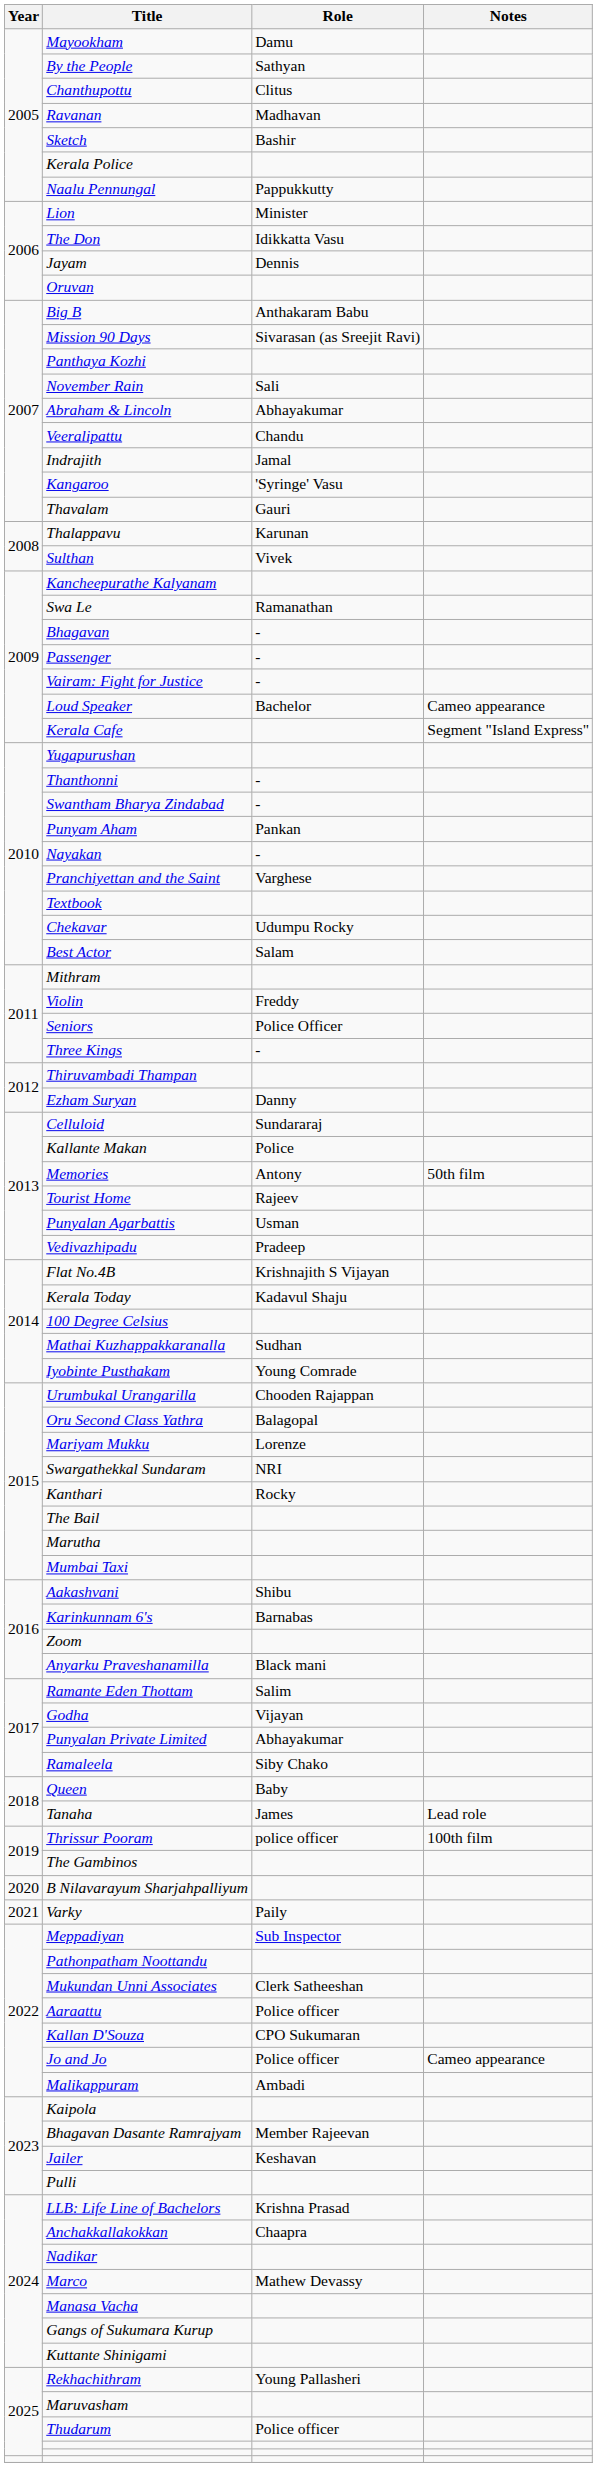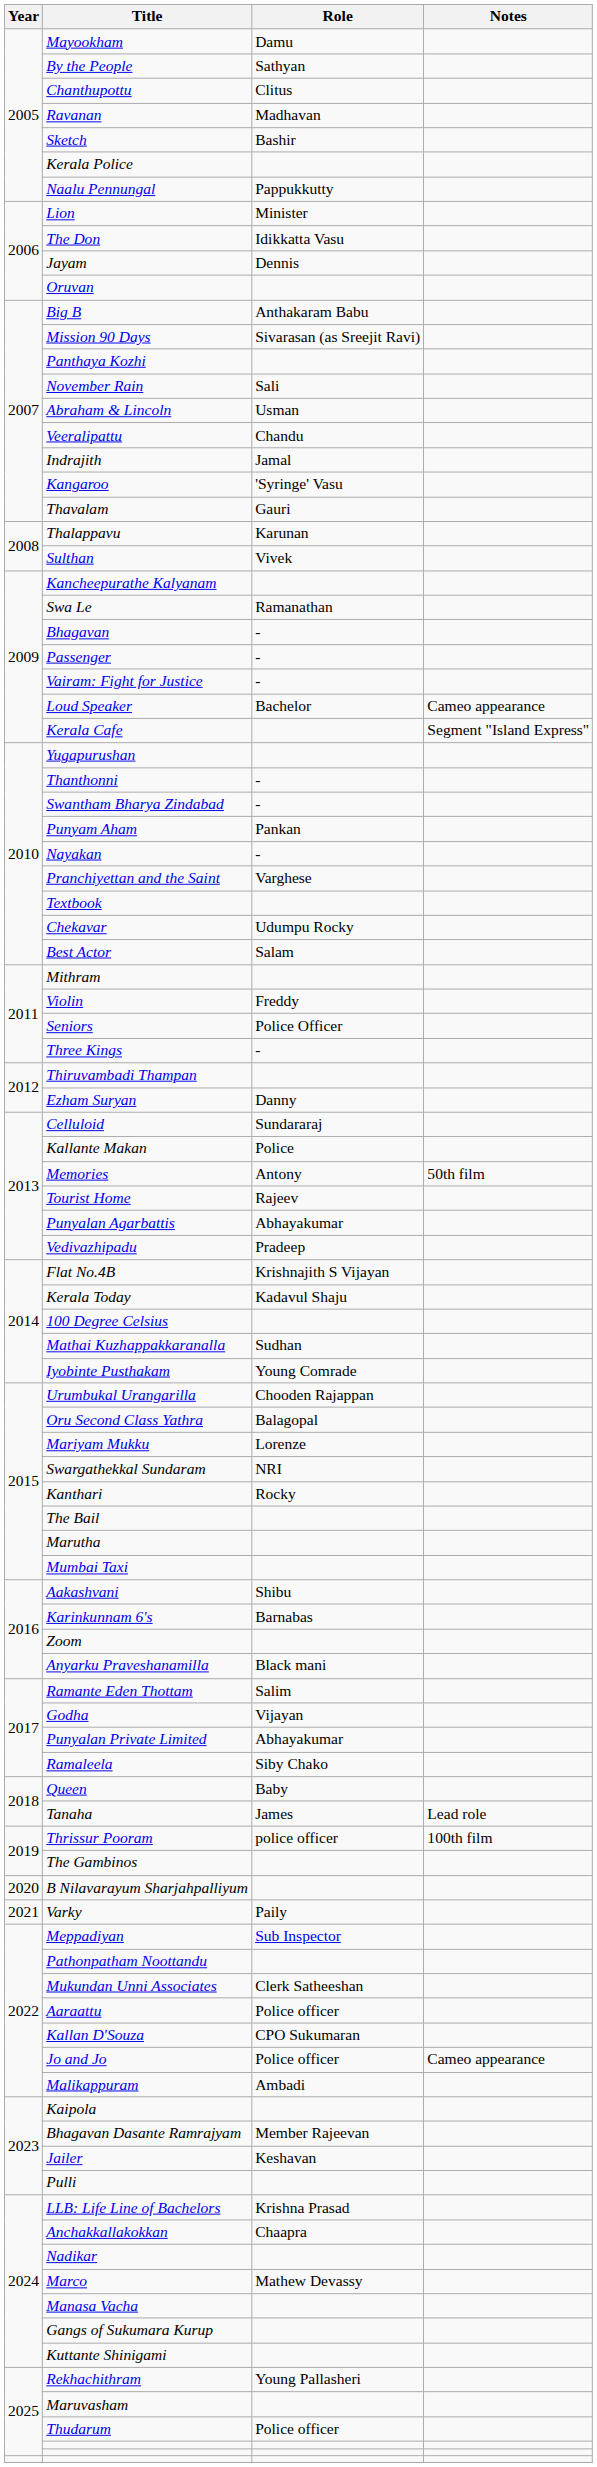 <table class="wikitable sortable">
 <tr>
 <th>Year</th>
 <th>Title</th>
 <th>Role</th>
 <th class="unsortable">Notes</th>
 </tr>
 <tr>
 <td rowspan=7>2005</td>
 <td><em><a href='#'>Mayookham</a></em></td>
 <td>Damu</td>
 <td></td>
 </tr>
 <tr>
 <td><em><a href='#'>By the People</a></em></td>
 <td>Sathyan</td>
 <td></td>
 </tr>
 <tr>
 <td><em><a href='#'>Chanthupottu</a></em></td>
 <td>Clitus</td>
 <td></td>
 </tr>
 <tr>
 <td><em><a href='#'>Ravanan</a></em></td>
 <td>Madhavan</td>
 <td></td>
 </tr>
 <tr>
 <td><em><a href='#'>Sketch</a></em></td>
 <td>Bashir</td>
 <td></td>
 </tr>
 <tr>
 <td><em>Kerala Police</em></td>
 <td></td>
 <td></td>
 </tr>
 <tr>
 <td><em><a href='#'>Naalu Pennungal</a></em></td>
 <td>Pappukkutty</td>
 <td></td>
 </tr>
 <tr>
 <td rowspan="4">2006</td>
 <td><em><a href='#'>Lion</a></em></td>
 <td>Minister</td>
 <td></td>
 </tr>
 <tr>
 <td><em><a href='#'>The Don</a></em></td>
 <td>Idikkatta Vasu</td>
 <td></td>
 </tr>
 <tr>
 <td><em>Jayam</em></td>
 <td>Dennis</td>
 <td></td>
 </tr>
 <tr>
 <td><em><a href='#'>Oruvan</a></em></td>
 <td></td>
 <td></td>
 </tr>
 <tr>
 <td rowspan="9">2007</td>
 <td><a href='#'><em>Big B</em></a></td>
 <td>Anthakaram Babu</td>
 <td></td>
 </tr>
 <tr>
 <td><em> <a href='#'>Mission 90 Days</a></em></td>
 <td>Sivarasan (as Sreejit Ravi)</td>
 <td></td>
 </tr>
 <tr>
 <td><em><a href='#'>Panthaya Kozhi</a></em></td>
 <td></td>
 <td></td>
 </tr>
 <tr>
 <td><em><a href='#'>November Rain</a></em></td>
 <td>Sali</td>
 <td></td>
 </tr>
 <tr>
 <td><em><a href='#'>Abraham & Lincoln</a></em></td>
-<td>Abhayakumar</td>
+<td>Usman</td>
 <td></td>
 </tr>
 <tr>
 <td><a href='#'><em>Veeralipattu</em></a></td>
 <td>Chandu</td>
 <td></td>
 </tr>
 <tr>
 <td><em>Indrajith</em></td>
 <td>Jamal</td>
 <td></td>
 </tr>
 <tr>
 <td><a href='#'><em>Kangaroo</em></a></td>
 <td>'Syringe' Vasu</td>
 <td></td>
 </tr>
 <tr>
 <td><em>Thavalam</em></td>
 <td>Gauri</td>
 <td></td>
 </tr>
 <tr>
 <td rowspan="2">2008</td>
 <td><em>Thalappavu</em></td>
 <td>Karunan</td>
 <td></td>
 </tr>
 <tr>
 <td><a href='#'><em>Sulthan</em></a></td>
 <td>Vivek</td>
 <td></td>
 </tr>
 <tr>
 <td rowspan="7">2009</td>
 <td><em><a href='#'>Kancheepurathe Kalyanam</a></em></td>
 <td></td>
 <td></td>
 </tr>
 <tr>
 <td><em>Swa Le</em></td>
 <td>Ramanathan</td>
 <td></td>
 </tr>
 <tr>
 <td><em><a href='#'>Bhagavan</a></em></td>
 <td>-</td>
 <td></td>
 </tr>
 <tr>
 <td><em><a href='#'>Passenger</a></em></td>
 <td>-</td>
 <td></td>
 </tr>
 <tr>
 <td><em><a href='#'>Vairam: Fight for Justice</a></em></td>
 <td>-</td>
 <td></td>
 </tr>
 <tr>
 <td><em><a href='#'>Loud Speaker</a></em></td>
 <td>Bachelor</td>
 <td>Cameo appearance</td>
 </tr>
 <tr>
 <td><em><a href='#'>Kerala Cafe</a></em></td>
 <td></td>
 <td>Segment "Island Express"</td>
 </tr>
 <tr>
 <td rowspan="9">2010</td>
 <td><em><a href='#'>Yugapurushan</a></em></td>
 <td></td>
 <td></td>
 </tr>
 <tr>
 <td><em><a href='#'>Thanthonni</a></em></td>
 <td>-</td>
 <td></td>
 </tr>
 <tr>
 <td><em><a href='#'>Swantham Bharya Zindabad</a></em></td>
 <td>-</td>
 <td></td>
 </tr>
 <tr>
 <td><em><a href='#'>Punyam Aham</a></em></td>
 <td>Pankan</td>
 <td></td>
 </tr>
 <tr>
 <td><a href='#'><em>Nayakan</em></a></td>
 <td>-</td>
 <td></td>
 </tr>
 <tr>
 <td><a href='#'><em>Pranchiyettan and the Saint</em></a></td>
 <td>Varghese</td>
 <td></td>
 </tr>
 <tr>
 <td><em><a href='#'>Textbook</a></em></td>
 <td></td>
 <td></td>
 </tr>
 <tr>
 <td><a href='#'><em>Chekavar</em></a></td>
 <td>Udumpu Rocky</td>
 <td></td>
 </tr>
 <tr>
 <td><a href='#'><em>Best Actor</em></a></td>
 <td>Salam</td>
 <td></td>
 </tr>
 <tr>
 <td rowspan="4">2011</td>
 <td><em>Mithram</em></td>
 <td></td>
 <td></td>
 </tr>
 <tr>
 <td><em><a href='#'>Violin</a></em></td>
 <td>Freddy</td>
 <td></td>
 </tr>
 <tr>
 <td><em><a href='#'>Seniors</a></em></td>
 <td>Police Officer</td>
 <td></td>
 </tr>
 <tr>
 <td><a href='#'><em>Three Kings</em></a></td>
 <td>-</td>
 <td></td>
 </tr>
 <tr>
 <td rowspan="2">2012</td>
 <td><em><a href='#'>Thiruvambadi Thampan</a></em></td>
 <td></td>
 <td></td>
 </tr>
 <tr>
 <td><em><a href='#'>Ezham Suryan</a></em></td>
 <td>Danny</td>
 <td></td>
 </tr>
 <tr>
 <td rowspan="6">2013</td>
 <td><a href='#'><em>Celluloid</em></a></td>
 <td>Sundararaj</td>
 <td></td>
 </tr>
 <tr>
 <td><em>Kallante Makan</em></td>
 <td>Police</td>
 <td></td>
 </tr>
 <tr>
 <td><em><a href='#'>Memories</a></em></td>
 <td>Antony</td>
 <td>50th film</td>
 </tr>
 <tr>
 <td><em><a href='#'>Tourist Home</a></em></td>
 <td>Rajeev</td>
 <td></td>
 </tr>
 <tr>
 <td><em><a href='#'>Punyalan Agarbattis</a></em></td>
-<td>Usman</td>
+<td>Abhayakumar</td>
 <td></td>
 </tr>
 <tr>
 <td><em><a href='#'>Vedivazhipadu</a></em></td>
 <td>Pradeep</td>
 <td></td>
 </tr>
 <tr>
 <td rowspan="5">2014</td>
 <td><em>Flat No.4B</em></td>
 <td>Krishnajith S Vijayan</td>
 <td></td>
 </tr>
 <tr>
 <td><em>Kerala Today</em></td>
 <td>Kadavul Shaju</td>
 <td></td>
 </tr>
 <tr>
 <td><em><a href='#'>100 Degree Celsius</a></em></td>
 <td></td>
 <td></td>
 </tr>
 <tr>
 <td><em><a href='#'>Mathai Kuzhappakkaranalla</a></em></td>
 <td>Sudhan</td>
 <td></td>
 </tr>
 <tr>
 <td><em><a href='#'>Iyobinte Pusthakam</a></em></td>
 <td>Young Comrade</td>
 <td></td>
 </tr>
 <tr>
 <td rowspan="8">2015</td>
 <td><em><a href='#'>Urumbukal Urangarilla</a></em></td>
 <td>Chooden Rajappan</td>
 <td></td>
 </tr>
 <tr>
 <td><em><a href='#'>Oru Second Class Yathra</a></em></td>
 <td>Balagopal</td>
 <td></td>
 </tr>
 <tr>
 <td><em><a href='#'>Mariyam Mukku</a></em></td>
 <td>Lorenze</td>
 <td></td>
 </tr>
 <tr>
 <td><em>Swargathekkal Sundaram</em></td>
 <td>NRI</td>
 <td></td>
 </tr>
 <tr>
 <td><em>Kanthari</em></td>
 <td>Rocky</td>
 <td></td>
 </tr>
 <tr>
 <td><em>The Bail</em></td>
 <td></td>
 <td></td>
 </tr>
 <tr>
 <td><em>Marutha</em></td>
 <td></td>
 <td></td>
 </tr>
 <tr>
 <td><em><a href='#'>Mumbai Taxi</a></em></td>
 <td></td>
 <td></td>
 </tr>
 <tr>
 <td rowspan="4">2016</td>
 <td><em><a href='#'>Aakashvani</a></em></td>
 <td>Shibu</td>
 <td></td>
 </tr>
 <tr>
 <td><em><a href='#'>Karinkunnam 6's</a></em></td>
 <td>Barnabas</td>
 <td></td>
 </tr>
 <tr>
 <td><em>Zoom</em></td>
 <td></td>
 <td></td>
 </tr>
 <tr>
 <td><em><a href='#'>Anyarku Praveshanamilla</a></em></td>
 <td>Black mani</td>
 <td></td>
 </tr>
 <tr>
 <td rowspan="4">2017</td>
 <td><em><a href='#'>Ramante Eden Thottam</a></em></td>
 <td>Salim</td>
 <td></td>
 </tr>
 <tr>
 <td><a href='#'><em>Godha</em></a></td>
 <td>Vijayan</td>
 <td></td>
 </tr>
 <tr>
 <td><em><a href='#'>Punyalan Private Limited</a></em></td>
 <td>Abhayakumar</td>
 <td></td>
 </tr>
 <tr>
 <td><em><a href='#'>Ramaleela</a></em></td>
 <td>Siby Chako</td>
 <td></td>
 </tr>
 <tr>
 <td rowspan="2">2018</td>
 <td><a href='#'><em>Queen</em></a></td>
 <td>Baby</td>
 <td></td>
 </tr>
 <tr>
 <td><em>Tanaha</em></td>
 <td>James</td>
 <td>Lead role</td>
 </tr>
 <tr>
 <td rowspan="2">2019</td>
 <td><em><a href='#'>Thrissur Pooram</a></em></td>
 <td>police officer</td>
 <td>100th film</td>
 </tr>
 <tr>
 <td><em>The Gambinos</em></td>
 <td></td>
 <td></td>
 </tr>
 <tr>
 <td>2020</td>
 <td><em>B Nilavarayum Sharjahpalliyum</em></td>
 <td></td>
 <td></td>
 </tr>
 <tr>
 <td>2021</td>
 <td><em>Varky</em></td>
 <td>Paily</td>
 <td Malayalam></td>
 </tr>
 <tr>
 <td rowspan="7">2022</td>
 <td><em><a href='#'>Meppadiyan</a></em></td>
 <td><a href='#'>Sub Inspector</a></td>
 <td></td>
 </tr>
 <tr>
 <td><em><a href='#'>Pathonpatham Noottandu</a></em></td>
 <td></td>
 <td></td>
 </tr>
 <tr>
 <td><em><a href='#'>Mukundan Unni Associates</a></em></td>
 <td>Clerk Satheeshan</td>
 <td></td>
 </tr>
 <tr>
 <td><a href='#'><em>Aaraattu</em></a></td>
 <td>Police officer</td>
 <td></td>
 </tr>
 <tr>
 <td><em><a href='#'>Kallan D'Souza</a></em></td>
 <td>CPO Sukumaran</td>
 <td></td>
 </tr>
 <tr>
 <td><em><a href='#'>Jo and Jo</a></em></td>
 <td>Police officer</td>
 <td>Cameo appearance</td>
 </tr>
 <tr>
 <td><em><a href='#'>Malikappuram</a></em></td>
 <td>Ambadi</td>
 <td></td>
 </tr>
 <tr>
 <td rowspan=4>2023</td>
 <td><em>Kaipola</em></td>
 <td></td>
 <td></td>
 </tr>
 <tr>
 <td><em>Bhagavan Dasante Ramrajyam</em></td>
 <td>Member Rajeevan</td>
 <td></td>
 </tr>
 <tr>
 <td><em><a href='#'>Jailer</a></em></td>
 <td>Keshavan</td>
 <td></td>
 </tr>
 <tr>
 <td><em>Pulli</em></td>
 <td></td>
 <td></td>
 </tr>
 <tr>
 <td rowspan=7>2024</td>
 <td><em><a href='#'>LLB: Life Line of Bachelors</a></em></td>
 <td>Krishna Prasad</td>
 <td></td>
 </tr>
 <tr>
 <td><em><a href='#'>Anchakkallakokkan</a></em></td>
 <td>Chaapra</td>
 <td></td>
 </tr>
 <tr>
 <td><em><a href='#'>Nadikar</a></em></td>
 <td></td>
 <td></td>
 </tr>
 <tr>
 <td><em><a href='#'>Marco</a></em></td>
 <td>Mathew Devassy</td>
 <td></td>
 </tr>
 <tr>
 <td><em><a href='#'>Manasa Vacha</a></em></td>
 <td></td>
 <td></td>
 </tr>
 <tr>
 <td><em>Gangs of Sukumara Kurup</em></td>
 <td></td>
 <td></td>
 </tr>
 <tr>
 <td><em>Kuttante Shinigami</em></td>
 <td></td>
 <td></td>
 </tr>
 <tr>
 <td rowspan="5">2025</td>
 <td><em><a href='#'>Rekhachithram</a></em></td>
 <td>Young Pallasheri</td>
 <td></td>
 </tr>
 <tr>
 <td><em>Maruvasham</em></td>
 <td></td>
 <td></td>
 </tr>
 <tr>
 <td><em><a href='#'>Thudarum</a></em></td>
 <td>Police officer</td>
 <td></td>
 </tr>
 <tr>
 <td></td>
 <td></td>
 <td></td>
 </tr>
 <tr>
 <td></td>
 <td></td>
 <td></td>
 </tr>
 <tr>
 <td></td>
 <td></td>
 <td></td>
 <td></td>
 </tr>
 <tr>
 </tr>
 </table>
